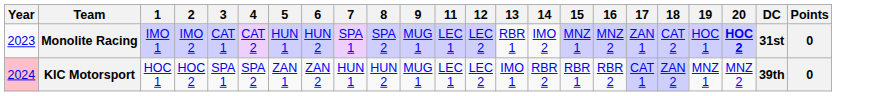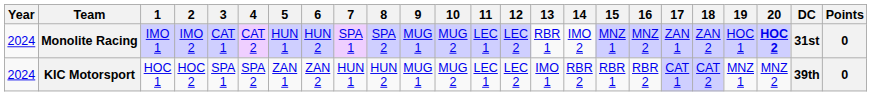 <table class="wikitable" style="text-align:center; font-size:85%">
 <tr>
 <th>Year</th>
 <th>Team</th>
 <th>1</th>
 <th>2</th>
 <th>3</th>
 <th>4</th>
 <th>5</th>
 <th>6</th>
 <th>7</th>
 <th>8</th>
 <th>9</th>
+<th>10</th>
 <th>11</th>
 <th>12</th>
 <th>13</th>
 <th>14</th>
 <th>15</th>
 <th>16</th>
 <th>17</th>
 <th>18</th>
 <th>19</th>
 <th>20</th>
 <th>DC</th>
 <th>Points</th>
 </tr>
 <tr>
-<td><a href='#'>2023</a></td>
+<td><a href='#'>2024</a></td>
 <th nowrap>Monolite Racing</th>
 <td style="background:#CFCFFF;"><a href='#'>IMO<br>1</a><br></td>
 <td style="background:#CFCFFF;"><a href='#'>IMO<br>2</a><br></td>
 <td style="background:#CFCFFF;"><a href='#'>CAT<br>1</a><br></td>
 <td style="background:#EFCFFF;"><a href='#'>CAT<br>2</a><br></td>
 <td style="background:#CFCFFF;"><a href='#'>HUN<br>1</a><br></td>
 <td style="background:#CFCFFF;"><a href='#'>HUN<br>2</a><br></td>
 <td style="background:#EFCFFF;"><a href='#'>SPA<br>1</a><br></td>
 <td style="background:#CFCFFF;"><a href='#'>SPA<br>2</a><br></td>
 <td style="background:#CFCFFF;"><a href='#'>MUG<br>1</a><br></td>
+<td style="background:#CFCFFF;"><a href='#'>MUG<br>2</a><br></td>
 <td style="background:#CFCFFF;"><a href='#'>LEC<br>1</a><br></td>
 <td style="background:#CFCFFF;"><a href='#'>LEC<br>2</a><br></td>
 <td style="background:#;"><a href='#'>RBR<br>1</a></td>
 <td style="background:#;"><a href='#'>IMO<br>2</a></td>
 <td style="background:#CFCFFF;"><a href='#'>MNZ<br>1</a><br></td>
 <td style="background:#CFCFFF;"><a href='#'>MNZ<br>2</a><br></td>
 <td style="background:#CFCFFF;"><a href='#'>ZAN<br>1</a><br></td>
-<td style="background:#cfcfff;"><a href='#'>CAT<br>2</a><br></td>
+<td style="background:#CFCFFF;"><a href='#'>ZAN<br>2</a><br></td>
 <td style="background:#CFCFFF;"><a href='#'>HOC<br>1</a><br></td>
 <td style="background:#CFCFFF;"><strong><a href='#'>HOC<br>2</a><br></strong></td>
 <th>31st</th>
 <th>0</th>
 </tr>
 <tr>
-<td style="background: pink;"><a href='#'>2024</a></td>
+<td><a href='#'>2024</a></td>
 <th>KIC Motorsport</th>
 <td style="background:#;"><a href='#'>HOC<br>1</a></td>
 <td style="background:#;"><a href='#'>HOC<br>2</a></td>
 <td style="background:#;"><a href='#'>SPA<br>1</a></td>
 <td style="background:#;"><a href='#'>SPA<br>2</a></td>
 <td style="background:#;"><a href='#'>ZAN<br>1</a></td>
 <td style="background:#;"><a href='#'>ZAN<br>2</a></td>
 <td style="background:#;"><a href='#'>HUN<br>1</a></td>
 <td style="background:#;"><a href='#'>HUN<br>2</a></td>
 <td style="background:#;"><a href='#'>MUG<br>1</a></td>
+<td style="background:#;"><a href='#'>MUG<br>2</a></td>
 <td style="background:#;"><a href='#'>LEC<br>1</a></td>
 <td style="background:#;"><a href='#'>LEC<br>2</a></td>
 <td style="background:#;"><a href='#'>IMO<br>1</a></td>
 <td style="background:#;"><a href='#'>RBR<br>2</a></td>
 <td style="background:#;"><a href='#'>RBR<br>1</a></td>
 <td style="background:#;"><a href='#'>RBR<br>2</a></td>
 <td style="background:#cfcfff;"><a href='#'>CAT<br>1</a><br></td>
-<td style="background:#CFCFFF;"><a href='#'>ZAN<br>2</a><br></td>
+<td style="background:#cfcfff;"><a href='#'>CAT<br>2</a><br></td>
 <td style="background:#;"><a href='#'>MNZ<br>1</a></td>
 <td style="background:#;"><a href='#'>MNZ<br>2</a></td>
 <th>39th</th>
 <th>0</th>
 </tr>
 </table>
